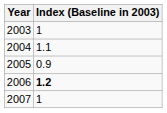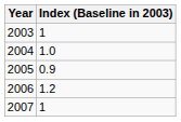 <table class="wikitable">
 <tr>
 <th>Year</th>
 <th>Index (Baseline in 2003)</th>
 </tr>
 <tr>
 <td>2003</td>
 <td>1</td>
 </tr>
 <tr>
 <td>2004</td>
-<td>1.1</td>
+<td>1.0</td>
 </tr>
 <tr>
 <td>2005</td>
 <td>0.9</td>
 </tr>
 <tr>
 <td>2006</td>
-<td><strong>1.2</strong></td>
+<td>1.2</td>
 </tr>
 <tr>
 <td>2007</td>
 <td>1</td>
 </tr>
 </table>
